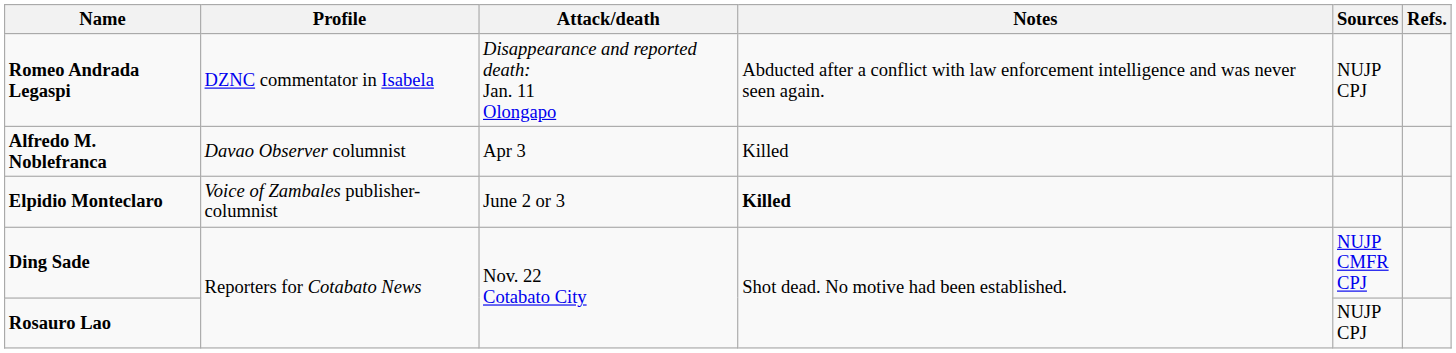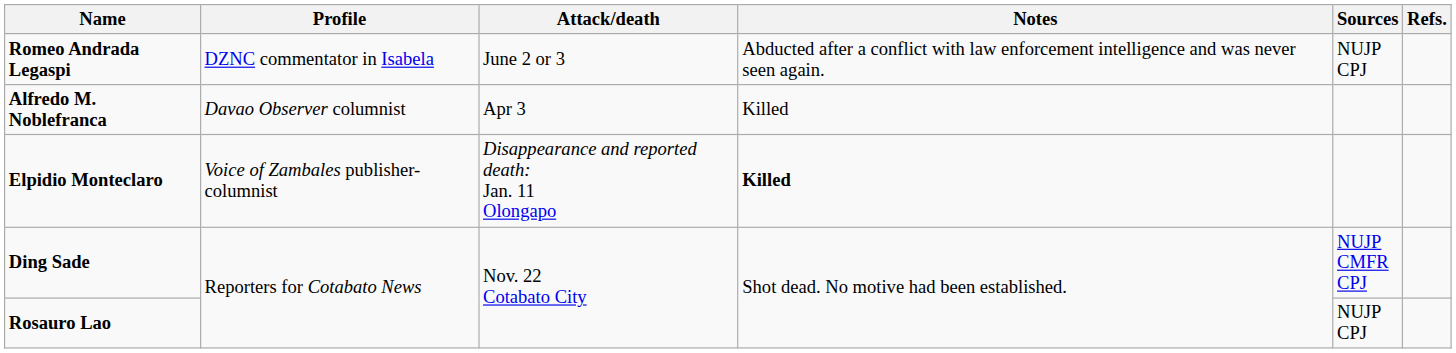 <table class="wikitable">
 <tr>
 <th>Name</th>
 <th>Profile</th>
 <th>Attack/death</th>
 <th>Notes</th>
 <th>Sources</th>
 <th>Refs.</th>
 </tr>
 <tr>
 <td><strong>Romeo Andrada Legaspi</strong></td>
 <td><a href='#'>DZNC</a> commentator in <a href='#'>Isabela</a></td>
-<td><em>Disappearance and reported death:</em><br>Jan. 11<br><a href='#'>Olongapo</a></td>
+<td>June 2 or 3</td>
 <td>Abducted after a conflict with law enforcement intelligence and was never seen again.</td>
 <td>NUJP<br>CPJ</td>
 <td><br></td>
 </tr>
 <tr>
 <td><strong>Alfredo M. Noblefranca</strong></td>
 <td><em>Davao Observer</em> columnist</td>
 <td>Apr 3</td>
 <td>Killed</td>
 <td></td>
 <td></td>
 </tr>
 <tr>
 <td><strong>Elpidio Monteclaro</strong></td>
 <td><em>Voice of Zambales</em> publisher-columnist</td>
-<td>June 2 or 3</td>
+<td><em>Disappearance and reported death:</em><br>Jan. 11<br><a href='#'>Olongapo</a></td>
 <td><strong>Killed</strong></td>
 <td></td>
 <td></td>
 </tr>
 <tr>
 <td><strong>Ding Sade</strong></td>
 <td rowspan="2">Reporters for <em>Cotabato News</em><br></td>
 <td rowspan="2">Nov. 22<br><a href='#'>Cotabato City</a></td>
 <td rowspan="2">Shot dead. No motive had been established.</td>
 <td><a href='#'>NUJP</a><br><a href='#'>CMFR</a><br><a href='#'>CPJ</a></td>
 <td></td>
 </tr>
 <tr>
 <td><strong>Rosauro Lao</strong></td>
 <td>NUJP<br>CPJ</td>
 <td></td>
 </tr>
 </table>
